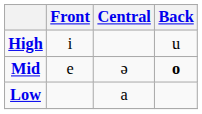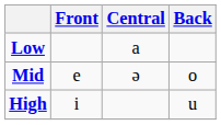 <table class="wikitable" style=text-align:center>
 <tr>
 <th></th>
 <th><strong><a href='#'>Front</a></strong></th>
 <th><strong><a href='#'>Central</a></strong></th>
 <th><strong><a href='#'>Back</a></strong></th>
 </tr>
 <tr>
+<td><strong><a href='#'>Low</a></strong></td>
+<td></td>
+<td>a</td>
+<td></td>
+</tr>
+<tr>
+<td><strong><a href='#'>Mid</a></strong></td>
+<td>e</td>
+<td>ə</td>
+<td>o</td>
+</tr>
+<tr>
 <td><strong><a href='#'>High</a></strong></td>
 <td>i</td>
 <td></td>
 <td>u</td>
 </tr>
 <tr>
-<td><strong><a href='#'>Mid</a></strong></td>
-<td>e</td>
-<td>ə</td>
-<td><strong>o</strong></td>
-</tr>
-<tr>
-<td><strong><a href='#'>Low</a></strong></td>
-<td></td>
-<td>a</td>
-<td></td>
-</tr>
-<tr>
 </tr>
 </table>
